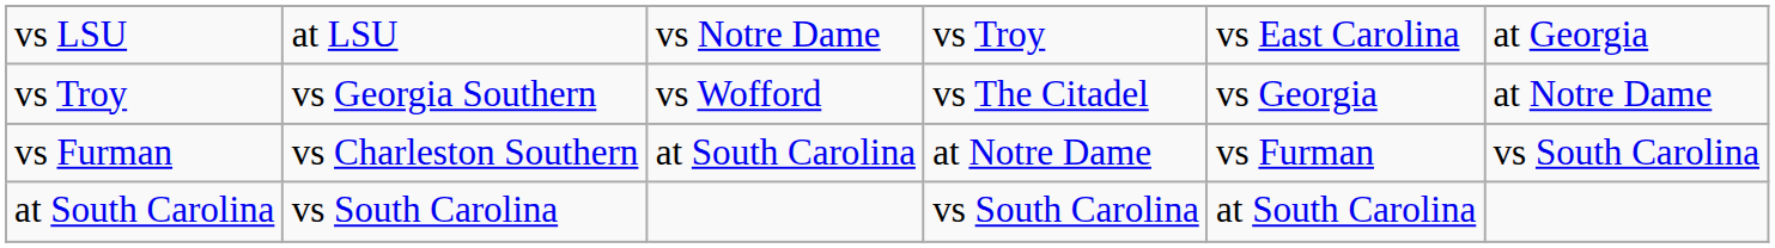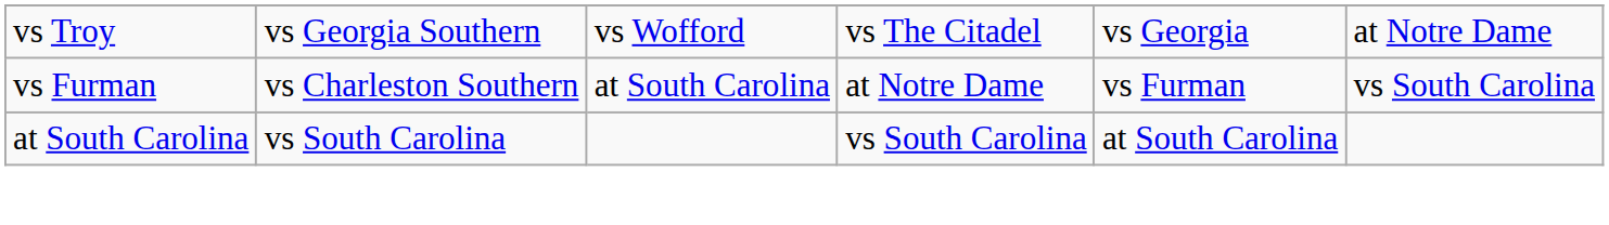 <table class="wikitable">
 <tr>
-</tr>
-<tr>
-<td>vs <a href='#'>LSU</a></td>
-<td>at <a href='#'>LSU</a></td>
-<td>vs <a href='#'>Notre Dame</a></td>
-<td>vs <a href='#'>Troy</a></td>
-<td>vs <a href='#'>East Carolina</a></td>
-<td>at <a href='#'>Georgia</a></td>
 </tr>
 <tr>
 <td>vs <a href='#'>Troy</a></td>
 <td>vs <a href='#'>Georgia Southern</a></td>
 <td>vs <a href='#'>Wofford</a></td>
 <td>vs <a href='#'>The Citadel</a></td>
 <td>vs <a href='#'>Georgia</a></td>
 <td>at <a href='#'>Notre Dame</a></td>
 </tr>
 <tr>
 <td>vs <a href='#'>Furman</a></td>
 <td>vs <a href='#'>Charleston Southern</a></td>
 <td>at <a href='#'>South Carolina</a></td>
 <td>at <a href='#'>Notre Dame</a></td>
 <td>vs <a href='#'>Furman</a></td>
 <td>vs <a href='#'>South Carolina</a></td>
 </tr>
 <tr>
 <td>at <a href='#'>South Carolina</a></td>
 <td>vs <a href='#'>South Carolina</a></td>
 <td></td>
 <td>vs <a href='#'>South Carolina</a></td>
 <td>at <a href='#'>South Carolina</a></td>
 <td></td>
 </tr>
 </table>
